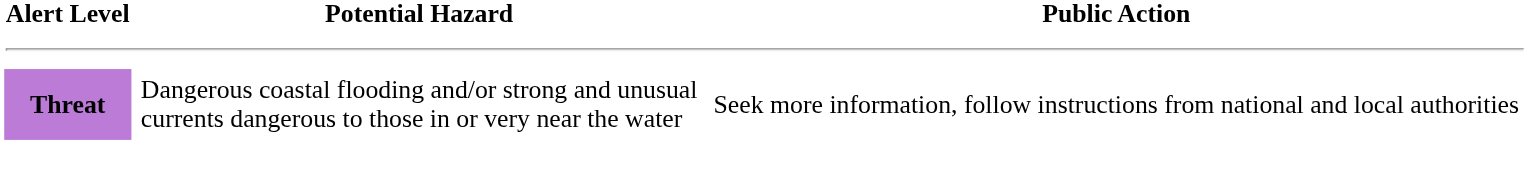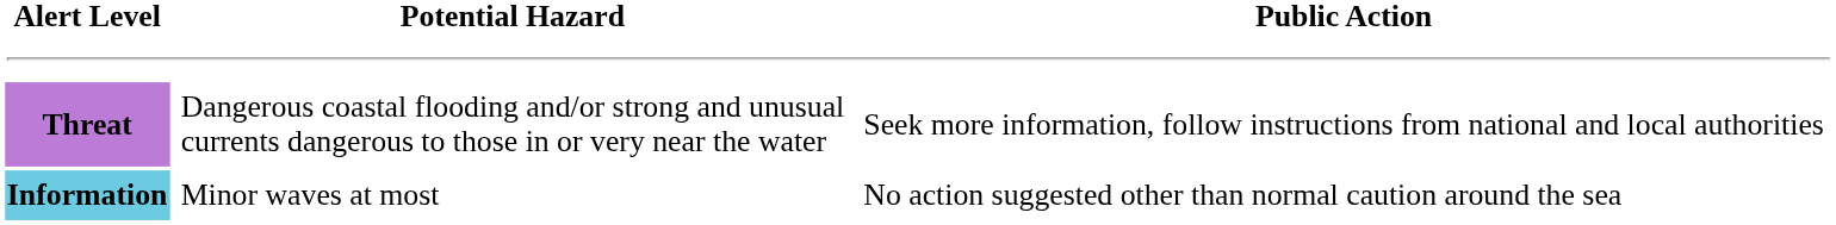 <table class="toccolours">
 <tr>
 <th>Alert Level</th>
 <th>Potential Hazard</th>
 <th>Public Action</th>
 </tr>
 <tr>
 <td colspan="3"><hr></td>
 </tr>
 <tr>
 <th style="background:#Bb7bd6">Threat</th>
 <td style="padding:4px">Dangerous coastal flooding and/or strong and unusual<br>currents dangerous to those in or very near the water</td>
 <td style="padding:4px">Seek more information, follow instructions from national and local authorities</td>
 </tr>
+<tr>
+<th style="background:#6ccbe1">Information</th>
+<td style="padding:4px">Minor waves at most</td>
+<td style="padding:4px">No action suggested other than normal caution around the sea</td>
+</tr>
 </table>
